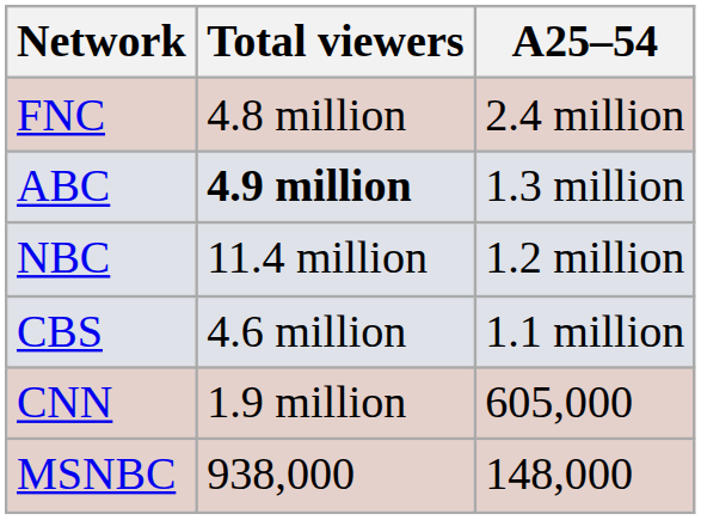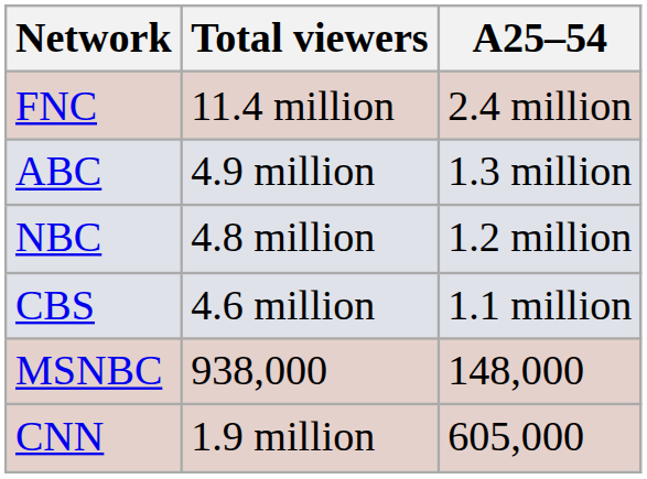 <table class="wikitable">
 <tr>
 <th>Network</th>
 <th>Total viewers</th>
 <th>A25–54</th>
 </tr>
 <tr style="background:#e5d1cb;">
 <td><a href='#'>FNC</a></td>
-<td>4.8 million</td>
+<td>11.4 million</td>
 <td>2.4 million</td>
 </tr>
 <tr style="background:#dfe2e9;">
 <td><a href='#'>ABC</a></td>
-<td><strong>4.9 million</strong></td>
+<td>4.9 million</td>
 <td>1.3 million</td>
 </tr>
 <tr style="background:#dfe2e9;">
 <td><a href='#'>NBC</a></td>
-<td>11.4 million</td>
+<td>4.8 million</td>
 <td>1.2 million</td>
 </tr>
 <tr style="background:#dfe2e9;">
 <td><a href='#'>CBS</a></td>
 <td>4.6 million</td>
 <td>1.1 million</td>
 </tr>
 <tr style="background:#e5d1cb;">
+<td><a href='#'>MSNBC</a></td>
+<td>938,000</td>
+<td>148,000</td>
+</tr>
+<tr style="background:#e5d1cb;">
 <td><a href='#'>CNN</a></td>
 <td>1.9 million</td>
 <td>605,000</td>
 </tr>
-<tr style="background:#e5d1cb;">
-<td><a href='#'>MSNBC</a></td>
-<td>938,000</td>
-<td>148,000</td>
-</tr>
 </table>
